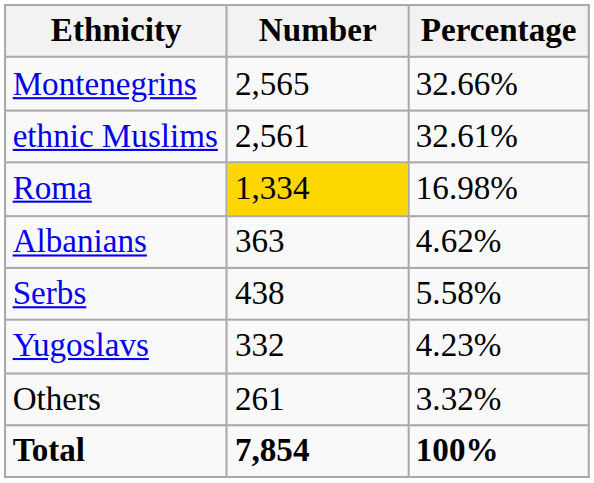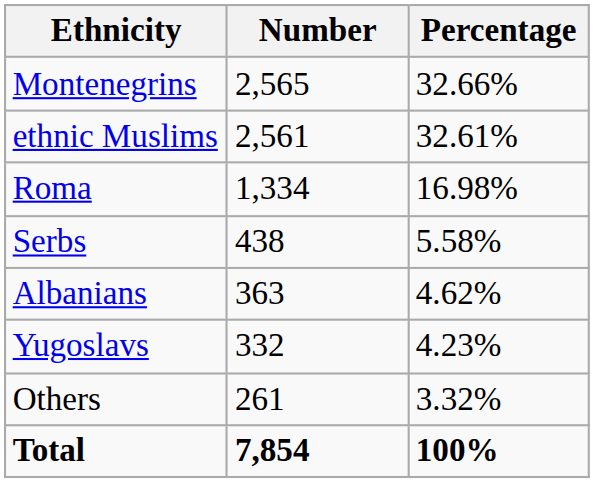 <table class="wikitable">
 <tr>
 <th width="100px">Ethnicity</th>
 <th width="80px">Number</th>
 <th width="80px">Percentage</th>
 </tr>
 <tr>
 <td><a href='#'>Montenegrins</a></td>
 <td>2,565</td>
 <td>32.66%</td>
 </tr>
 <tr>
 <td><a href='#'>ethnic Muslims</a></td>
 <td>2,561</td>
 <td>32.61%</td>
 </tr>
 <tr>
 <td><a href='#'>Roma</a></td>
-<td style="background: gold;">1,334</td>
+<td>1,334</td>
 <td>16.98%</td>
+</tr>
+<tr>
+<td><a href='#'>Serbs</a></td>
+<td>438</td>
+<td>5.58%</td>
 </tr>
 <tr>
 <td><a href='#'>Albanians</a></td>
 <td>363</td>
 <td>4.62%</td>
-</tr>
-<tr>
-<td><a href='#'>Serbs</a></td>
-<td>438</td>
-<td>5.58%</td>
 </tr>
 <tr>
 <td><a href='#'>Yugoslavs</a></td>
 <td>332</td>
 <td>4.23%</td>
 </tr>
 <tr>
 <td>Others</td>
 <td>261</td>
 <td>3.32%</td>
 </tr>
 <tr>
 <td><strong>Total</strong></td>
 <td><strong>7,854</strong></td>
 <td><strong>100%</strong></td>
 </tr>
 </table>
